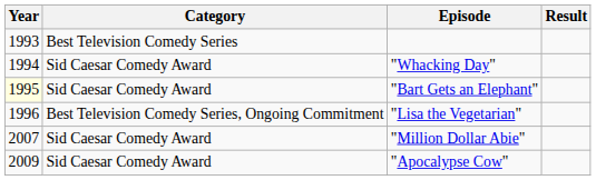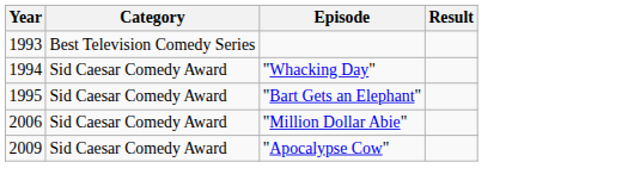 <table class="wikitable">
 <tr>
 <th>Year</th>
 <th>Category</th>
 <th>Episode</th>
 <th>Result</th>
 </tr>
 <tr>
 <td>1993</td>
 <td>Best Television Comedy Series</td>
 <td></td>
 <td></td>
 </tr>
 <tr>
 <td>1994</td>
 <td>Sid Caesar Comedy Award</td>
 <td>"<a href='#'>Whacking Day</a>"</td>
 <td></td>
 </tr>
 <tr>
-<td style="background: lightyellow;">1995</td>
+<td>1995</td>
 <td>Sid Caesar Comedy Award</td>
 <td>"<a href='#'>Bart Gets an Elephant</a>"</td>
 <td></td>
 </tr>
 <tr>
-<td>1996</td>
-<td>Best Television Comedy Series, Ongoing Commitment</td>
-<td>"<a href='#'>Lisa the Vegetarian</a>"</td>
-<td></td>
-</tr>
-<tr>
-<td>2007</td>
+<td>2006</td>
 <td>Sid Caesar Comedy Award</td>
 <td>"<a href='#'>Million Dollar Abie</a>"</td>
 <td></td>
 </tr>
 <tr>
 <td>2009</td>
 <td>Sid Caesar Comedy Award</td>
 <td>"<a href='#'>Apocalypse Cow</a>"</td>
 <td></td>
 </tr>
 </table>
